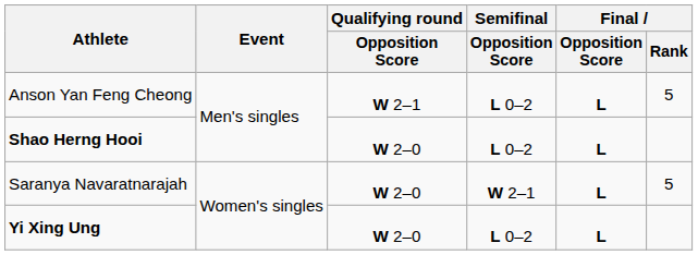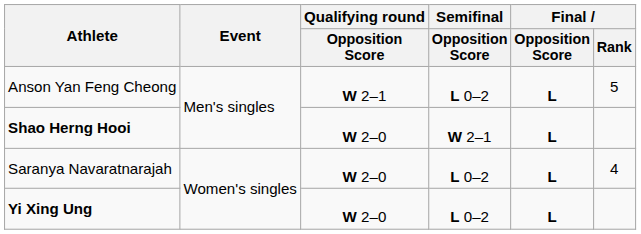 <table class=wikitable style=font-size:90%;text-align:center>
 <tr>
 <th rowspan=2>Athlete</th>
 <th rowspan=2>Event</th>
 <th>Qualifying round</th>
 <th>Semifinal</th>
 <th colspan=2>Final / </th>
 </tr>
 <tr style=font-size:95%>
 <th>Opposition<br>Score</th>
 <th>Opposition<br>Score</th>
 <th>Opposition<br>Score</th>
 <th>Rank</th>
 </tr>
 <tr>
 <td align=left>Anson Yan Feng Cheong</td>
 <td align=left rowspan=2>Men's singles</td>
 <td><br><strong>W</strong> 2–1</td>
 <td><br><strong>L</strong> 0–2</td>
 <td><br><strong>L</strong></td>
 <td>5</td>
 </tr>
 <tr>
 <td align=left><strong>Shao Herng Hooi</strong></td>
 <td><br><strong>W</strong> 2–0</td>
-<td><br><strong>L</strong> 0–2</td>
+<td><br><strong>W</strong> 2–1</td>
 <td><br><strong>L</strong></td>
 <td></td>
 </tr>
 <tr>
 <td align=left>Saranya Navaratnarajah</td>
 <td align=left rowspan=2>Women's singles</td>
 <td><br><strong>W</strong> 2–0</td>
-<td><br><strong>W</strong> 2–1</td>
+<td><br><strong>L</strong> 0–2</td>
 <td><br><strong>L</strong></td>
-<td>5</td>
+<td>4</td>
 </tr>
 <tr>
 <td align=left><strong>Yi Xing Ung</strong></td>
 <td><br><strong>W</strong> 2–0</td>
 <td><br><strong>L</strong> 0–2</td>
 <td><br><strong>L</strong></td>
 <td></td>
 </tr>
 </table>
